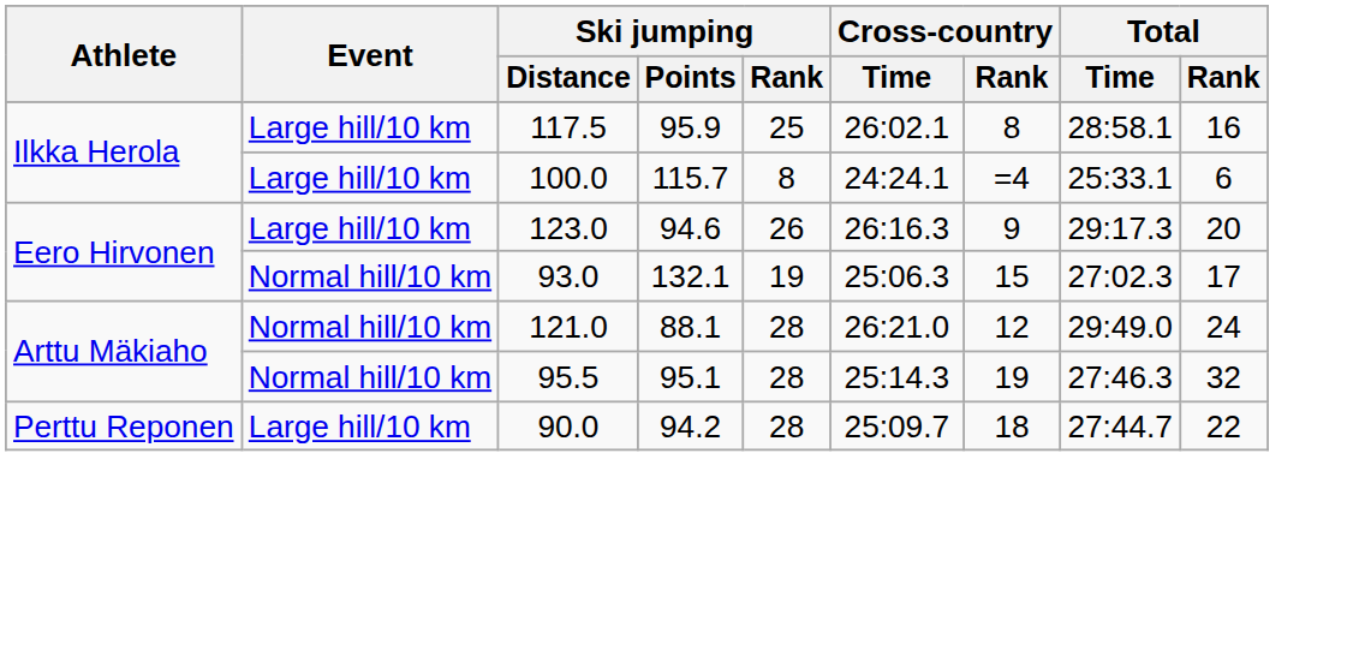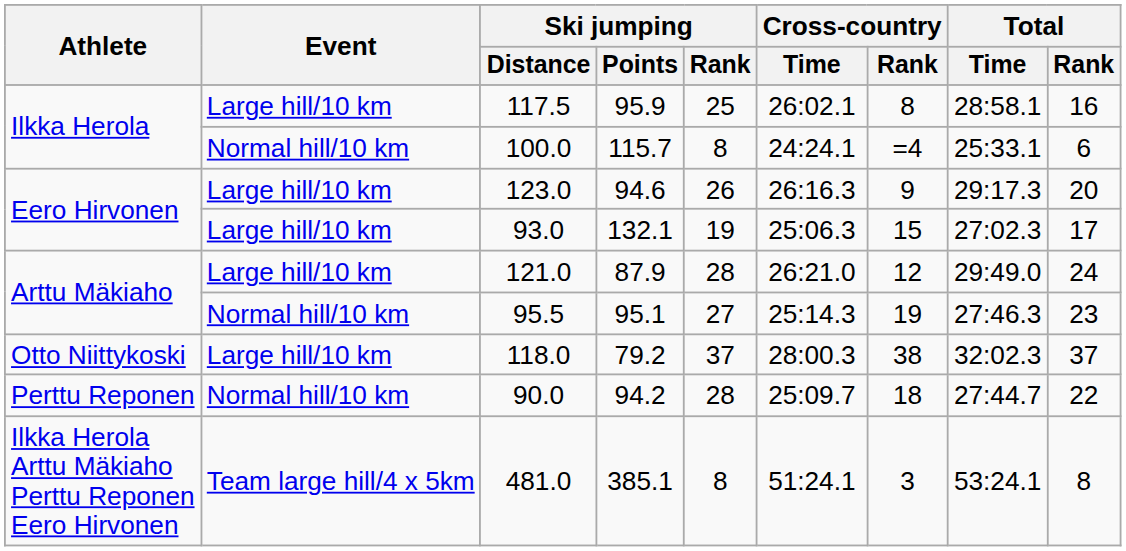 <table class="wikitable" style="font-size:90%">
 <tr>
 <th rowspan="2">Athlete</th>
 <th rowspan="2">Event</th>
 <th colspan="3">Ski jumping</th>
 <th colspan="2">Cross-country</th>
 <th colspan="2">Total</th>
 </tr>
 <tr style="font-size:95%">
 <th>Distance</th>
 <th>Points</th>
 <th>Rank</th>
 <th>Time</th>
 <th>Rank</th>
 <th>Time</th>
 <th>Rank</th>
 </tr>
 <tr align=center>
 <td align=left rowspan=2><a href='#'>Ilkka Herola</a></td>
 <td align=left><a href='#'>Large hill/10 km</a></td>
 <td>117.5</td>
 <td>95.9</td>
 <td>25</td>
 <td>26:02.1</td>
 <td>8</td>
 <td>28:58.1</td>
 <td>16</td>
 </tr>
 <tr align=center>
-<td align=left><a href='#'>Large hill/10 km</a></td>
+<td align=left><a href='#'>Normal hill/10 km</a></td>
 <td>100.0</td>
 <td>115.7</td>
 <td>8</td>
 <td>24:24.1</td>
 <td>=4</td>
 <td>25:33.1</td>
 <td>6</td>
 </tr>
 <tr align=center>
 <td align=left rowspan=2><a href='#'>Eero Hirvonen</a></td>
 <td align=left><a href='#'>Large hill/10 km</a></td>
 <td>123.0</td>
 <td>94.6</td>
 <td>26</td>
 <td>26:16.3</td>
 <td>9</td>
 <td>29:17.3</td>
 <td>20</td>
 </tr>
 <tr align=center>
-<td align=left><a href='#'>Normal hill/10 km</a></td>
+<td align=left><a href='#'>Large hill/10 km</a></td>
 <td>93.0</td>
 <td>132.1</td>
 <td>19</td>
 <td>25:06.3</td>
 <td>15</td>
 <td>27:02.3</td>
 <td>17</td>
 </tr>
 <tr align=center>
 <td align=left rowspan=2><a href='#'>Arttu Mäkiaho</a></td>
-<td align=left><a href='#'>Normal hill/10 km</a></td>
+<td align=left><a href='#'>Large hill/10 km</a></td>
 <td>121.0</td>
-<td>88.1</td>
+<td>87.9</td>
 <td>28</td>
 <td>26:21.0</td>
 <td>12</td>
 <td>29:49.0</td>
 <td>24</td>
 </tr>
 <tr align=center>
 <td align=left><a href='#'>Normal hill/10 km</a></td>
 <td>95.5</td>
 <td>95.1</td>
-<td>28</td>
+<td>27</td>
 <td>25:14.3</td>
 <td>19</td>
 <td>27:46.3</td>
-<td>32</td>
+<td>23</td>
+</tr>
+<tr align=center>
+<td align=left><a href='#'>Otto Niittykoski</a></td>
+<td align=left><a href='#'>Large hill/10 km</a></td>
+<td>118.0</td>
+<td>79.2</td>
+<td>37</td>
+<td>28:00.3</td>
+<td>38</td>
+<td>32:02.3</td>
+<td>37</td>
 </tr>
 <tr align=center>
 <td align=left><a href='#'>Perttu Reponen</a></td>
-<td align=left><a href='#'>Large hill/10 km</a></td>
+<td align=left><a href='#'>Normal hill/10 km</a></td>
 <td>90.0</td>
 <td>94.2</td>
 <td>28</td>
 <td>25:09.7</td>
 <td>18</td>
 <td>27:44.7</td>
 <td>22</td>
 </tr>
+<tr align=center>
+<td align=left><a href='#'>Ilkka Herola</a><br><a href='#'>Arttu Mäkiaho</a><br><a href='#'>Perttu Reponen</a><br><a href='#'>Eero Hirvonen</a></td>
+<td align=left><a href='#'>Team large hill/4 x 5km</a></td>
+<td>481.0</td>
+<td>385.1</td>
+<td>8</td>
+<td>51:24.1</td>
+<td>3</td>
+<td>53:24.1</td>
+<td>8</td>
+</tr>
 </table>
